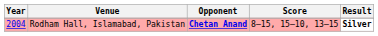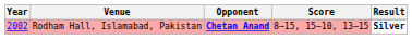 <table class="sortable wikitable" style="font-size: 90%;">
 <tr>
 <th>Year</th>
 <th>Venue</th>
 <th>Opponent</th>
 <th>Score</th>
 <th>Result</th>
 </tr>
 <tr>
 </tr>
 <tr style="background:#FFAAAA">
-<td align="center"><a href='#'>2004</a></td>
+<td align="center"><a href='#'>2002</a></td>
 <td align="left">Rodham Hall, Islamabad, Pakistan</td>
 <td align="left"><strong> <a href='#'>Chetan Anand</a></strong></td>
 <td align="left">8–15, 15–10, 13–15</td>
 <td style="text-align:left; background:white"> <strong>Silver</strong></td>
 </tr>
 </table>
